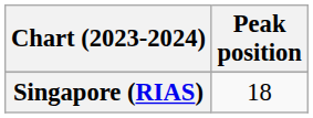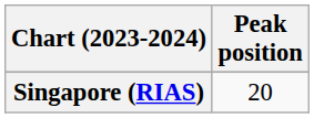 <table class="wikitable sortable plainrowheaders" style="text-align:center;">
 <tr>
 <th>Chart (2023-2024)</th>
 <th>Peak<br>position</th>
 </tr>
 <tr>
 </tr>
 <tr>
 </tr>
 <tr>
 <th scope="row">Singapore (<a href='#'>RIAS</a>)</th>
-<td>18</td>
+<td>20</td>
 </tr>
 </table>
